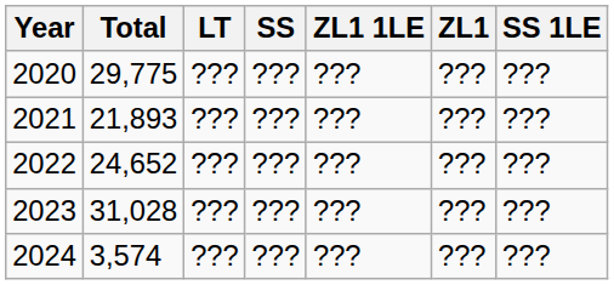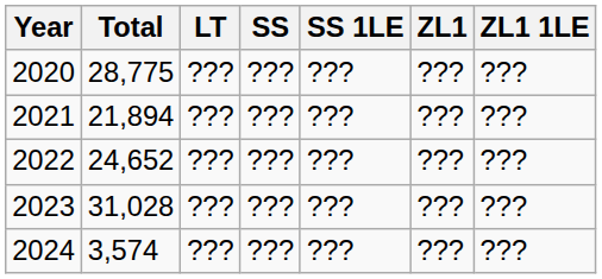 <table class="wikitable sortable">
 <tr>
 <th>Year</th>
 <th>Total</th>
 <th>LT</th>
 <th>SS</th>
+<th>SS 1LE</th>
+<th>ZL1</th>
 <th>ZL1 1LE</th>
-<th>ZL1</th>
-<th>SS 1LE</th>
 </tr>
 <tr>
 <td>2020</td>
-<td>29,775</td>
+<td>28,775</td>
 <td>???</td>
 <td>???</td>
 <td>???</td>
 <td>???</td>
 <td>???</td>
 </tr>
 <tr>
 <td>2021</td>
-<td>21,893</td>
+<td>21,894</td>
 <td>???</td>
 <td>???</td>
 <td>???</td>
 <td>???</td>
 <td>???</td>
 </tr>
 <tr>
 <td>2022</td>
 <td>24,652</td>
 <td>???</td>
 <td>???</td>
 <td>???</td>
 <td>???</td>
 <td>???</td>
 </tr>
 <tr>
 <td>2023</td>
 <td>31,028</td>
 <td>???</td>
 <td>???</td>
 <td>???</td>
 <td>???</td>
 <td>???</td>
 </tr>
 <tr>
 <td>2024</td>
 <td>3,574</td>
 <td>???</td>
 <td>???</td>
 <td>???</td>
 <td>???</td>
 <td>???</td>
 </tr>
 </table>
